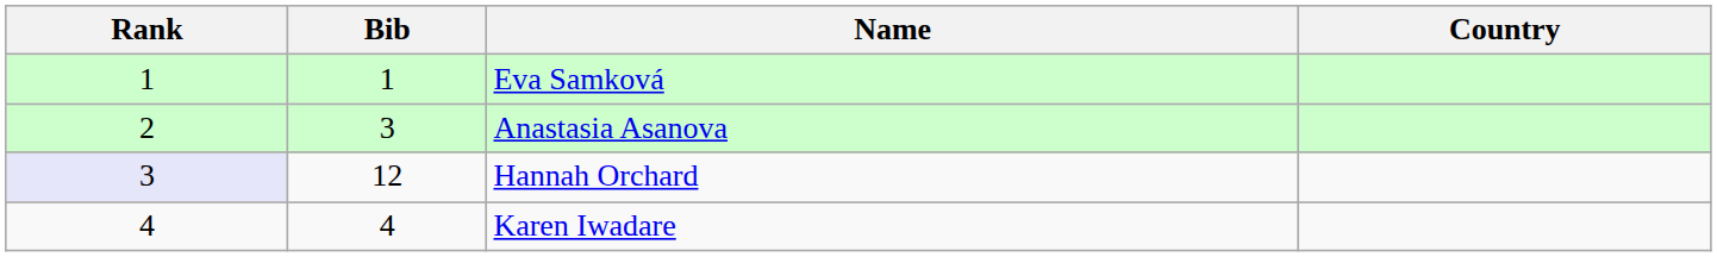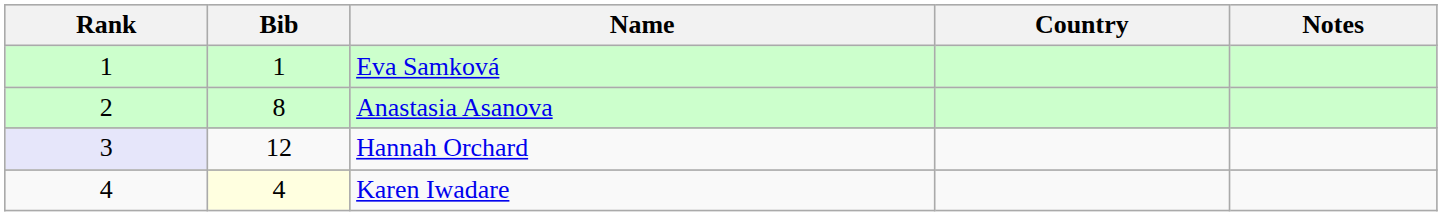 <table class="wikitable" style="text-align:center;" width=70%>
 <tr>
 <th>Rank</th>
 <th>Bib</th>
 <th>Name</th>
 <th>Country</th>
+<th>Notes</th>
 </tr>
 <tr bgcolor=ccffcc>
 <td>1</td>
 <td>1</td>
 <td align=left><a href='#'>Eva Samková</a></td>
 <td align=left></td>
+<td></td>
 </tr>
 <tr bgcolor=ccffcc>
 <td>2</td>
-<td>3</td>
+<td>8</td>
 <td align=left><a href='#'>Anastasia Asanova</a></td>
 <td align=left></td>
+<td></td>
 </tr>
 <tr>
 <td style="background: lavender;">3</td>
 <td>12</td>
 <td align=left><a href='#'>Hannah Orchard</a></td>
 <td align=left></td>
+<td></td>
 </tr>
 <tr>
 <td>4</td>
-<td>4</td>
+<td style="background: lightyellow;">4</td>
 <td align=left><a href='#'>Karen Iwadare</a></td>
 <td align=left></td>
+<td></td>
 </tr>
 </table>
